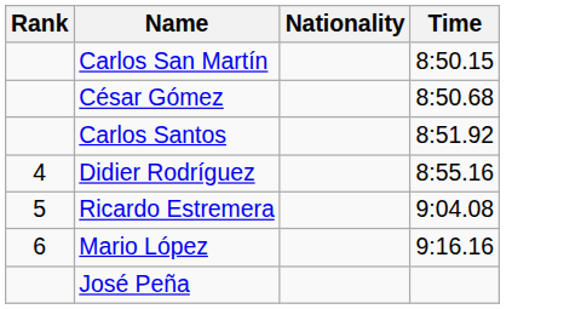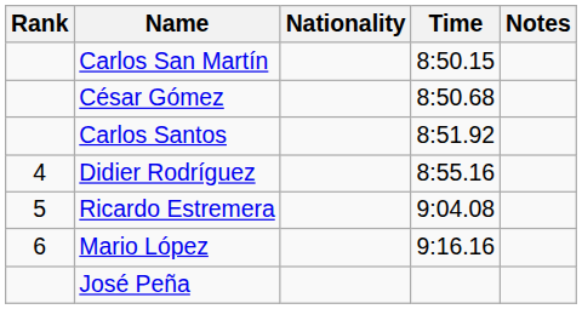 <table class="wikitable sortable" style="text-align:center">
 <tr>
 <th>Rank</th>
 <th>Name</th>
 <th>Nationality</th>
 <th>Time</th>
+<th>Notes</th>
 </tr>
 <tr>
 <td></td>
 <td align=left><a href='#'>Carlos San Martín</a></td>
 <td align=left></td>
 <td>8:50.15</td>
+<td></td>
 </tr>
 <tr>
 <td></td>
 <td align=left><a href='#'>César Gómez</a></td>
 <td align=left></td>
 <td>8:50.68</td>
+<td></td>
 </tr>
 <tr>
 <td></td>
 <td align=left><a href='#'>Carlos Santos</a></td>
 <td align=left></td>
 <td>8:51.92</td>
+<td></td>
 </tr>
 <tr>
 <td>4</td>
 <td align=left><a href='#'>Didier Rodríguez</a></td>
 <td align=left></td>
 <td>8:55.16</td>
+<td></td>
 </tr>
 <tr>
 <td>5</td>
 <td align=left><a href='#'>Ricardo Estremera</a></td>
 <td align=left></td>
 <td>9:04.08</td>
+<td></td>
 </tr>
 <tr>
 <td>6</td>
 <td align=left><a href='#'>Mario López</a></td>
 <td align=left></td>
 <td>9:16.16</td>
+<td></td>
 </tr>
 <tr>
 <td></td>
 <td align=left><a href='#'>José Peña</a></td>
 <td align=left></td>
 <td></td>
+<td></td>
 </tr>
 </table>
